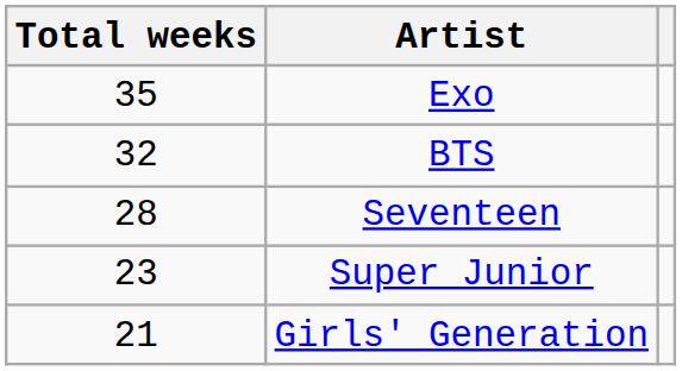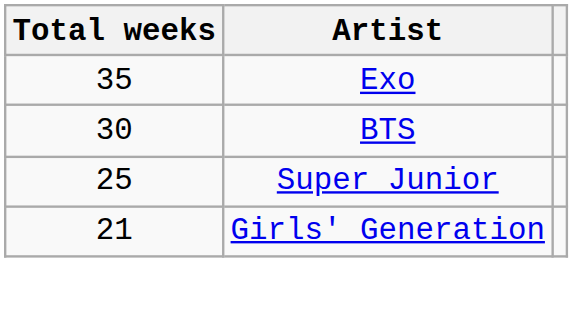 <table class="wikitable" style="text-align: center;">
 <tr>
 <th>Total weeks</th>
 <th>Artist</th>
 <th></th>
 </tr>
 <tr>
 <td>35</td>
 <td><a href='#'>Exo</a></td>
 <td></td>
 </tr>
 <tr>
-<td>32</td>
+<td>30</td>
 <td><a href='#'>BTS</a></td>
 <td></td>
 </tr>
 <tr>
-<td>28</td>
-<td><a href='#'>Seventeen</a></td>
-<td></td>
-</tr>
-<tr>
-<td>23</td>
+<td>25</td>
 <td><a href='#'>Super Junior</a></td>
 <td></td>
 </tr>
 <tr>
 <td>21</td>
 <td><a href='#'>Girls' Generation</a></td>
 <td></td>
 </tr>
 </table>
